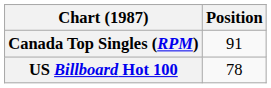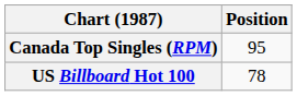 <table class="wikitable plainrowheaders" style="text-align:center">
 <tr>
 <th>Chart (1987)</th>
 <th>Position</th>
 </tr>
 <tr>
 <th scope="row">Canada Top Singles (<em><a href='#'>RPM</a></em>)</th>
-<td>91</td>
+<td>95</td>
 </tr>
 <tr>
 <th scope="row">US <a href='#'><em>Billboard</em> Hot 100</a></th>
 <td>78</td>
 </tr>
 </table>
